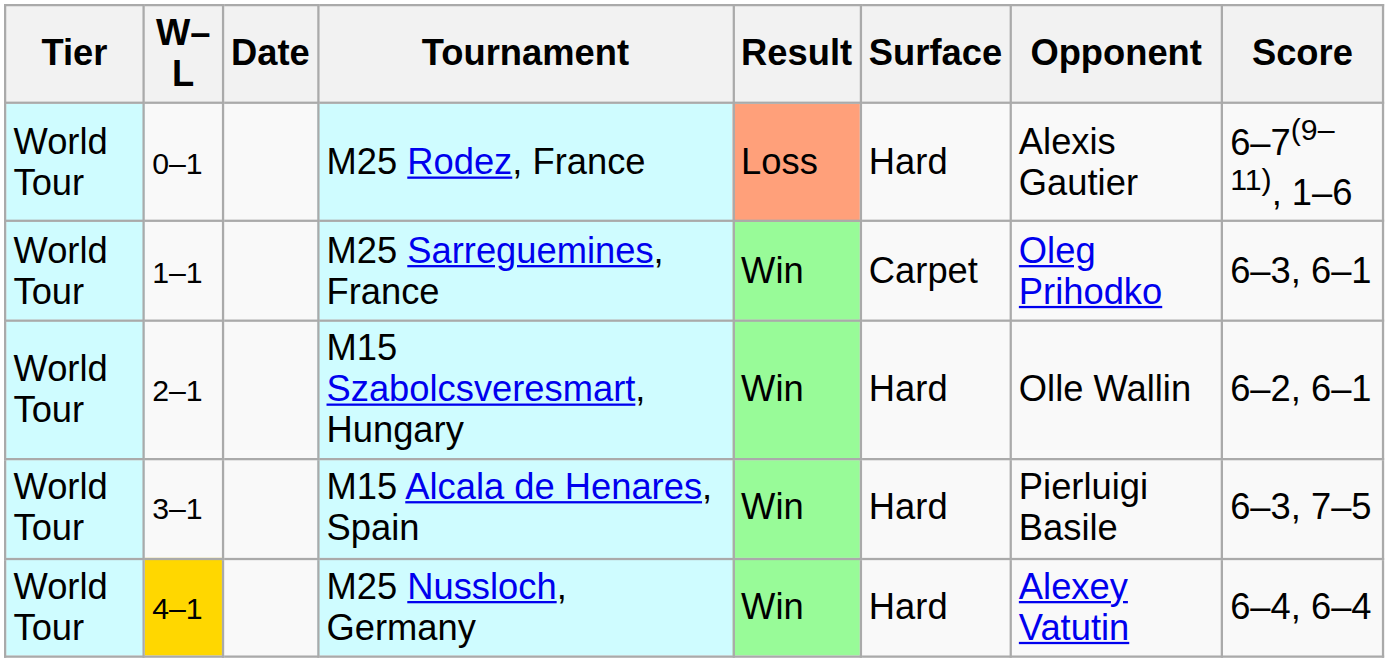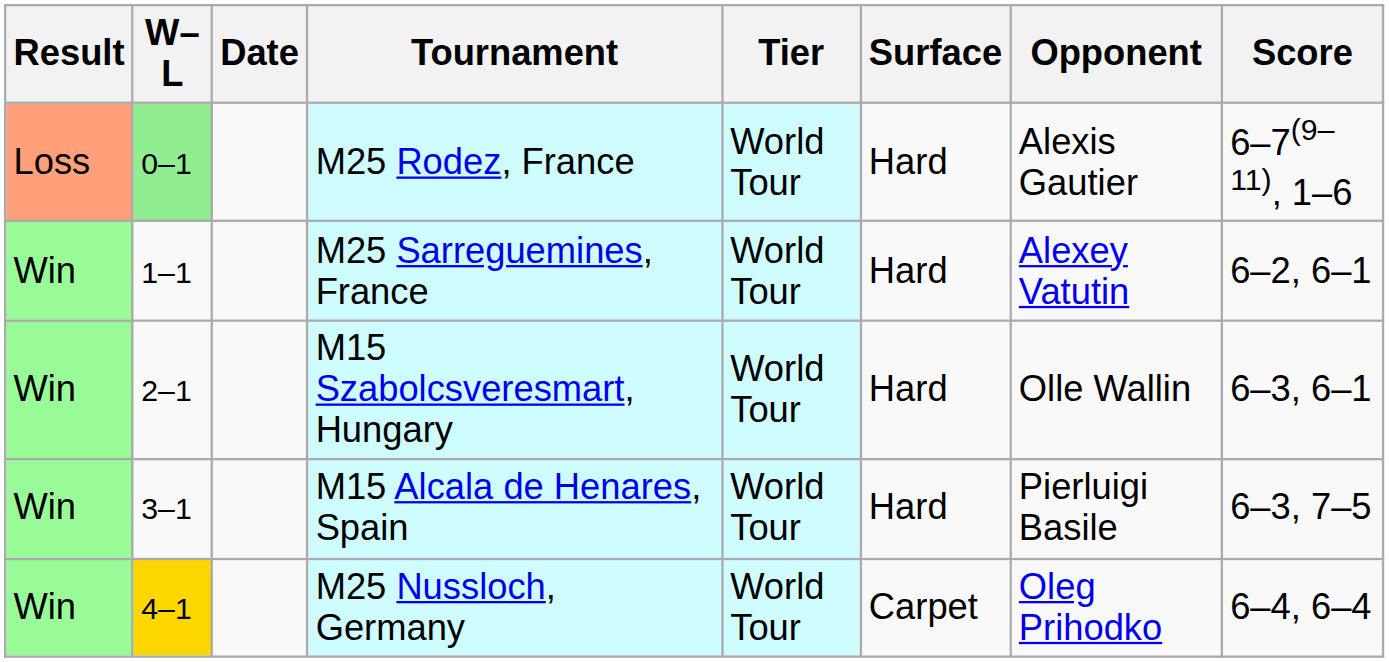 <table class="sortable wikitable nowrap">
 <tr>
-<th>Tier</th>
+<th>Result</th>
 <th class="unsortable">W–L</th>
 <th>Date</th>
 <th>Tournament</th>
-<th>Result</th>
+<th>Tier</th>
 <th>Surface</th>
 <th>Opponent</th>
 <th class="unsortable">Score</th>
 </tr>
 <tr>
-<td style="background:#cffcff;">World Tour</td>
-<td><small>0–1</small></td>
+<td bgcolor=FFA07A>Loss</td>
+<td style="background: lightgreen;"><small>0–1</small></td>
 <td></td>
 <td style="background:#cffcff;">M25 <a href='#'>Rodez</a>, France</td>
-<td bgcolor=FFA07A>Loss</td>
+<td style="background:#cffcff;">World Tour</td>
 <td>Hard</td>
 <td> Alexis Gautier</td>
 <td>6–7<sup>(9–11)</sup>, 1–6</td>
 </tr>
 <tr>
-<td style="background:#cffcff;">World Tour</td>
+<td bgcolor=98FB98>Win</td>
 <td><small>1–1</small></td>
 <td></td>
 <td style="background:#cffcff;">M25 <a href='#'>Sarreguemines</a>, France</td>
+<td style="background:#cffcff;">World Tour</td>
+<td>Hard</td>
+<td> <a href='#'>Alexey Vatutin</a></td>
+<td>6–2, 6–1</td>
+</tr>
+<tr>
 <td bgcolor=98FB98>Win</td>
-<td>Carpet</td>
-<td> <a href='#'>Oleg Prihodko</a></td>
+<td><small>2–1</small></td>
+<td></td>
+<td style="background:#cffcff;">M15 <a href='#'>Szabolcsveresmart</a>, Hungary</td>
+<td style="background:#cffcff;">World Tour</td>
+<td>Hard</td>
+<td> Olle Wallin</td>
 <td>6–3, 6–1</td>
 </tr>
 <tr>
-<td style="background:#cffcff;">World Tour</td>
-<td><small>2–1</small></td>
-<td></td>
-<td style="background:#cffcff;">M15 <a href='#'>Szabolcsveresmart</a>, Hungary</td>
 <td bgcolor=98FB98>Win</td>
-<td>Hard</td>
-<td> Olle Wallin</td>
-<td>6–2, 6–1</td>
-</tr>
-<tr>
-<td style="background:#cffcff;">World Tour</td>
 <td><small>3–1</small></td>
 <td></td>
 <td style="background:#cffcff;">M15 <a href='#'>Alcala de Henares</a>, Spain</td>
-<td bgcolor=98FB98>Win</td>
+<td style="background:#cffcff;">World Tour</td>
 <td>Hard</td>
 <td> Pierluigi Basile</td>
 <td>6–3, 7–5</td>
 </tr>
 <tr>
-<td style="background:#cffcff;">World Tour</td>
+<td bgcolor=98FB98>Win</td>
 <td style="background: gold;"><small>4–1</small></td>
 <td></td>
 <td style="background:#cffcff;">M25 <a href='#'>Nussloch</a>, Germany</td>
-<td bgcolor=98FB98>Win</td>
-<td>Hard</td>
-<td> <a href='#'>Alexey Vatutin</a></td>
+<td style="background:#cffcff;">World Tour</td>
+<td>Carpet</td>
+<td> <a href='#'>Oleg Prihodko</a></td>
 <td>6–4, 6–4</td>
 </tr>
 </table>
